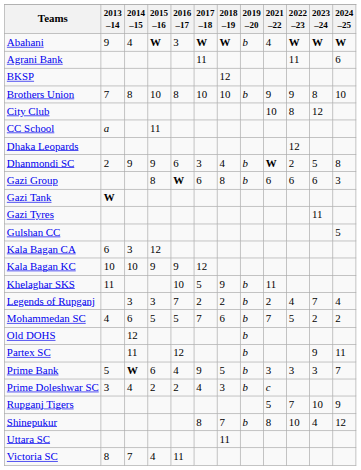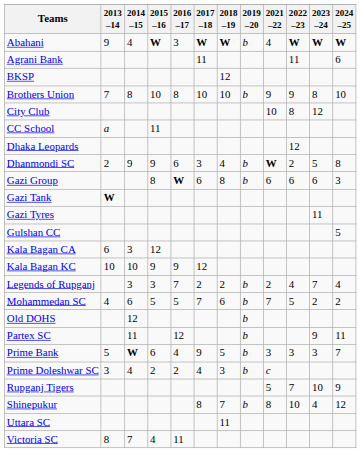 <table class="wikitable">
 <tr align="center">
 </tr>
 <tr>
 <th>Teams</th>
 <th><small>2013<br>–14</small></th>
 <th><small>2014<br>–15</small></th>
 <th><small>2015<br>–16</small></th>
 <th><small>2016<br>–17</small></th>
 <th><small>2017<br>–18</small></th>
 <th><small>2018<br>–19</small></th>
 <th><small>2019<br>–20</small></th>
 <th><small>2021<br>–22</small></th>
 <th><small>2022<br>–23</small></th>
 <th><small>2023<br>–24</small></th>
 <th><small>2024<br>–25</small></th>
 </tr>
 <tr>
 <td><a href='#'>Abahani</a></td>
 <td>9</td>
 <td>4</td>
 <td><strong>W</strong></td>
 <td>3</td>
 <td><strong>W</strong></td>
 <td><strong>W</strong></td>
 <td><em>b</em></td>
 <td>4</td>
 <td><strong>W</strong></td>
 <td><strong>W</strong></td>
 <td><strong>W</strong></td>
 </tr>
 <tr>
 <td><a href='#'>Agrani Bank</a></td>
 <td></td>
 <td></td>
 <td></td>
 <td></td>
 <td>11</td>
 <td></td>
 <td></td>
 <td></td>
 <td>11</td>
 <td></td>
 <td>6</td>
 </tr>
 <tr>
 <td><a href='#'>BKSP</a></td>
 <td></td>
 <td></td>
 <td></td>
 <td></td>
 <td></td>
 <td>12</td>
 <td></td>
 <td></td>
 <td></td>
 <td></td>
 <td></td>
 </tr>
 <tr>
 <td><a href='#'>Brothers Union</a></td>
 <td>7</td>
 <td>8</td>
 <td>10</td>
 <td>8</td>
 <td>10</td>
 <td>10</td>
 <td><em>b</em></td>
 <td>9</td>
 <td>9</td>
 <td>8</td>
 <td>10</td>
 </tr>
 <tr>
 <td><a href='#'>City Club</a></td>
 <td></td>
 <td></td>
 <td></td>
 <td></td>
 <td></td>
 <td></td>
 <td></td>
 <td>10</td>
 <td>8</td>
 <td>12</td>
 <td></td>
 </tr>
 <tr>
 <td><a href='#'>CC School</a></td>
 <td><em>a</em></td>
 <td></td>
 <td>11</td>
 <td></td>
 <td></td>
 <td></td>
 <td></td>
 <td></td>
 <td></td>
 <td></td>
 <td></td>
 </tr>
 <tr>
 <td><a href='#'>Dhaka Leopards</a></td>
 <td></td>
 <td></td>
 <td></td>
 <td></td>
 <td></td>
 <td></td>
 <td></td>
 <td></td>
 <td>12</td>
 <td></td>
 <td></td>
 </tr>
 <tr>
 <td><a href='#'>Dhanmondi SC</a></td>
 <td>2</td>
 <td>9</td>
 <td>9</td>
 <td>6</td>
 <td>3</td>
 <td>4</td>
 <td><em>b</em></td>
 <td><strong>W</strong></td>
 <td>2</td>
 <td>5</td>
 <td>8</td>
 </tr>
 <tr>
 <td><a href='#'>Gazi Group</a></td>
 <td></td>
 <td></td>
 <td>8</td>
 <td><strong>W</strong></td>
 <td>6</td>
 <td>8</td>
 <td><em>b</em></td>
 <td>6</td>
 <td>6</td>
 <td>6</td>
 <td>3</td>
 </tr>
 <tr>
 <td><a href='#'>Gazi Tank</a></td>
 <td><strong>W</strong></td>
 <td></td>
 <td></td>
 <td></td>
 <td></td>
 <td></td>
 <td></td>
 <td></td>
 <td></td>
 <td></td>
 <td></td>
 </tr>
 <tr>
 <td><a href='#'>Gazi Tyres</a></td>
 <td></td>
 <td></td>
 <td></td>
 <td></td>
 <td></td>
 <td></td>
 <td></td>
 <td></td>
 <td></td>
 <td>11</td>
 <td></td>
 </tr>
 <tr>
 <td><a href='#'>Gulshan CC</a></td>
 <td></td>
 <td></td>
 <td></td>
 <td></td>
 <td></td>
 <td></td>
 <td></td>
 <td></td>
 <td></td>
 <td></td>
 <td>5</td>
 </tr>
 <tr>
 <td><a href='#'>Kala Bagan CA</a></td>
 <td>6</td>
 <td>3</td>
 <td>12</td>
 <td></td>
 <td></td>
 <td></td>
 <td></td>
 <td></td>
 <td></td>
 <td></td>
 <td></td>
 </tr>
 <tr>
 <td><a href='#'>Kala Bagan KC</a></td>
 <td>10</td>
 <td>10</td>
 <td>9</td>
 <td>9</td>
 <td>12</td>
 <td></td>
 <td></td>
 <td></td>
 <td></td>
 <td></td>
 <td></td>
 </tr>
 <tr>
-<td><a href='#'>Khelaghar SKS</a></td>
-<td>11</td>
-<td></td>
-<td></td>
-<td>10</td>
-<td>5</td>
-<td>9</td>
-<td><em>b</em></td>
-<td>11</td>
-<td></td>
-<td></td>
-<td></td>
-</tr>
-<tr>
 <td><a href='#'>Legends of Rupganj</a></td>
 <td></td>
 <td>3</td>
 <td>3</td>
 <td>7</td>
 <td>2</td>
 <td>2</td>
 <td><em>b</em></td>
 <td>2</td>
 <td>4</td>
 <td>7</td>
 <td>4</td>
 </tr>
 <tr>
 <td><a href='#'>Mohammedan SC</a></td>
 <td>4</td>
 <td>6</td>
 <td>5</td>
 <td>5</td>
 <td>7</td>
 <td>6</td>
 <td><em>b</em></td>
 <td>7</td>
 <td>5</td>
 <td>2</td>
 <td>2</td>
 </tr>
 <tr>
 <td><a href='#'>Old DOHS</a></td>
 <td></td>
 <td>12</td>
 <td></td>
 <td></td>
 <td></td>
 <td></td>
 <td><em>b</em></td>
 <td></td>
 <td></td>
 <td></td>
 <td></td>
 </tr>
 <tr>
 <td><a href='#'>Partex SC</a></td>
 <td></td>
 <td>11</td>
 <td></td>
 <td>12</td>
 <td></td>
 <td></td>
 <td><em>b</em></td>
 <td></td>
 <td></td>
 <td>9</td>
 <td>11</td>
 </tr>
 <tr>
 <td><a href='#'>Prime Bank</a></td>
 <td>5</td>
 <td><strong>W</strong></td>
 <td>6</td>
 <td>4</td>
 <td>9</td>
 <td>5</td>
 <td><em>b</em></td>
 <td>3</td>
 <td>3</td>
 <td>3</td>
 <td>7</td>
 </tr>
 <tr>
 <td><a href='#'>Prime Doleshwar SC</a></td>
 <td>3</td>
 <td>4</td>
 <td>2</td>
 <td>2</td>
 <td>4</td>
 <td>3</td>
 <td><em>b</em></td>
 <td><em>c</em></td>
 <td></td>
 <td></td>
 <td></td>
 </tr>
 <tr>
 <td><a href='#'>Rupganj Tigers</a></td>
 <td></td>
 <td></td>
 <td></td>
 <td></td>
 <td></td>
 <td></td>
 <td></td>
 <td>5</td>
 <td>7</td>
 <td>10</td>
 <td>9</td>
 </tr>
 <tr>
 <td><a href='#'>Shinepukur</a></td>
 <td></td>
 <td></td>
 <td></td>
 <td></td>
 <td>8</td>
 <td>7</td>
 <td><em>b</em></td>
 <td>8</td>
 <td>10</td>
 <td>4</td>
 <td>12</td>
 </tr>
 <tr>
 <td><a href='#'>Uttara SC</a></td>
 <td></td>
 <td></td>
 <td></td>
 <td></td>
 <td></td>
 <td>11</td>
 <td></td>
 <td></td>
 <td></td>
 <td></td>
 <td></td>
 </tr>
 <tr>
 <td><a href='#'>Victoria SC</a></td>
 <td>8</td>
 <td>7</td>
 <td>4</td>
 <td>11</td>
 <td></td>
 <td></td>
 <td></td>
 <td></td>
 <td></td>
 <td></td>
 <td></td>
 </tr>
 </table>
